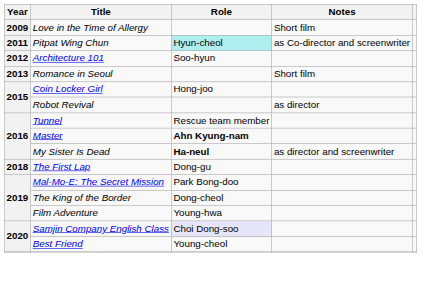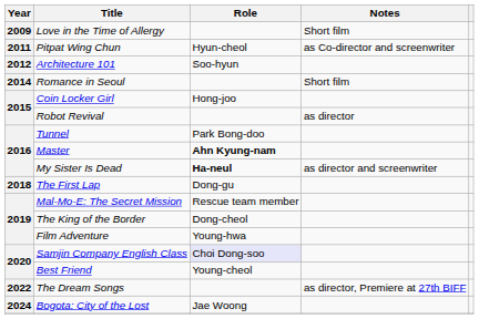 <table class="wikitable sortable plainrowheaders">
 <tr>
 <th scope="col">Year</th>
 <th scope="col">Title</th>
 <th scope="col">Role</th>
 <th scope="col">Notes</th>
 <th scope="col" class="unsortable"></th>
 </tr>
 <tr>
 <th scope="row">2009</th>
 <td><em>Love in the Time of Allergy</em></td>
 <td></td>
 <td>Short film</td>
 <td></td>
 </tr>
 <tr>
 <th scope="row">2011</th>
 <td><em>Pitpat Wing Chun</em></td>
-<td style="background: paleturquoise;">Hyun-cheol</td>
+<td>Hyun-cheol</td>
 <td>as Co-director and screenwriter</td>
 <td></td>
 </tr>
 <tr>
 <th scope="row">2012</th>
 <td><em><a href='#'>Architecture 101</a></em></td>
 <td>Soo-hyun</td>
 <td></td>
 <td></td>
 </tr>
 <tr>
-<th scope="row">2013</th>
+<th scope="row">2014</th>
 <td><em>Romance in Seoul</em></td>
 <td></td>
 <td>Short film</td>
 <td></td>
 </tr>
 <tr>
 <th scope="row" rowspan="2">2015</th>
 <td><em><a href='#'>Coin Locker Girl</a></em></td>
 <td>Hong-joo</td>
 <td></td>
 <td></td>
 </tr>
 <tr>
 <td><em>Robot Revival </em></td>
 <td></td>
 <td>as director</td>
 <td></td>
 </tr>
 <tr>
 <th scope="row" rowspan="3">2016</th>
 <td><em><a href='#'>Tunnel</a></em></td>
-<td>Rescue team member</td>
+<td>Park Bong-doo</td>
 <td></td>
 <td></td>
 </tr>
 <tr>
 <td><em><a href='#'>Master</a></em></td>
 <td><strong>Ahn Kyung-nam</strong></td>
 <td></td>
 <td></td>
 </tr>
 <tr>
 <td><em>My Sister Is Dead</em></td>
 <td><strong>Ha-neul</strong></td>
 <td>as director and screenwriter</td>
 <td></td>
 </tr>
 <tr>
 <th scope="row">2018</th>
 <td><em><a href='#'>The First Lap</a></em></td>
 <td>Dong-gu</td>
 <td></td>
 <td></td>
 </tr>
 <tr>
 <th scope="row" rowspan="3">2019</th>
 <td><em><a href='#'>Mal-Mo-E: The Secret Mission</a></em></td>
-<td>Park Bong-doo</td>
+<td>Rescue team member</td>
 <td></td>
 <td></td>
 </tr>
 <tr>
 <td><em>The King of the Border</em></td>
 <td>Dong-cheol</td>
 <td></td>
 <td></td>
 </tr>
 <tr>
 <td><em>Film Adventure</em></td>
 <td>Young-hwa</td>
 <td></td>
 <td></td>
 </tr>
 <tr>
 <th scope="row" rowspan="2">2020</th>
 <td><em><a href='#'>Samjin Company English Class</a></em></td>
 <td style="background: lavender;">Choi Dong-soo</td>
 <td></td>
 <td></td>
 </tr>
 <tr>
 <td><em><a href='#'>Best Friend</a></em></td>
 <td>Young-cheol</td>
 <td></td>
 <td></td>
 </tr>
 <tr>
+<th scope="row">2022</th>
+<td><em>The Dream Songs</em></td>
+<td></td>
+<td>as director, Premiere at <a href='#'>27th BIFF</a></td>
+<td></td>
+</tr>
+<tr>
+<th scope="row">2024</th>
+<td><em><a href='#'>Bogota: City of the Lost</a></em></td>
+<td>Jae Woong</td>
+<td></td>
+<td></td>
+</tr>
+<tr>
 </tr>
 </table>
